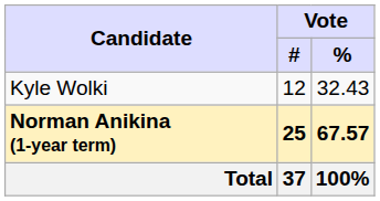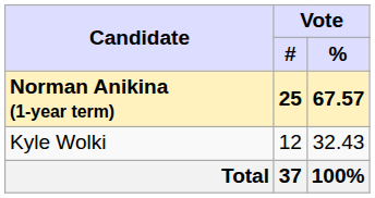 <table class="wikitable">
 <tr>
 <th rowspan="2" width="200px" style="background:#ddf;">Candidate</th>
 <th colspan="2" width="50px" style="background:#ddf;">Vote</th>
 </tr>
 <tr>
 <th style="background:#ddf;">#</th>
 <th style="background:#ddf;">%</th>
 </tr>
 <tr>
+<td style="background:#fff2bf;"><strong>Norman Anikina <br><small>(1-year term)</small></strong></td>
+<td style="text-align:right;background:#fff2bf;"><strong>25</strong></td>
+<td style="text-align:right;background:#fff2bf;"><strong>67.57</strong></td>
+</tr>
+<tr>
 <td>Kyle Wolki</td>
 <td style="text-align:right;">12</td>
 <td style="text-align:right;">32.43</td>
-</tr>
-<tr>
-<td style="background:#fff2bf;"><strong>Norman Anikina <br><small>(1-year term)</small></strong></td>
-<td style="text-align:right;background:#fff2bf;"><strong>25</strong></td>
-<td style="text-align:right;background:#fff2bf;"><strong>67.57</strong></td>
 </tr>
 <tr>
 <td style="text-align:right;background-color:#f2f2f2;"><strong>Total</strong></td>
 <td style="text-align:right;background-color:#f2f2f2;"><strong>37</strong></td>
 <td style="text-align:right;background-color:#f2f2f2;"><strong>100%</strong></td>
 </tr>
 </table>
